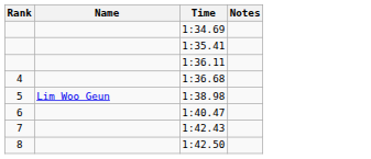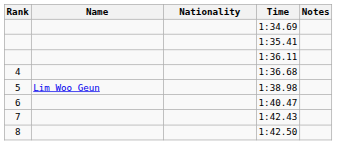 <table class="wikitable sortable" style="text-align:center">
 <tr>
 <th>Rank</th>
 <th style="width:180px">Name</th>
+<th style="width:125px">Nationality</th>
 <th>Time</th>
 <th>Notes</th>
 </tr>
 <tr>
 <td></td>
+<td style="text-align:left;"></td>
 <td style="text-align:left;"></td>
 <td>1:34.69</td>
 <td></td>
 </tr>
 <tr>
 <td></td>
 <td style="text-align:left;"></td>
+<td style="text-align:left;"></td>
 <td>1:35.41</td>
 <td></td>
 </tr>
 <tr>
 <td></td>
+<td style="text-align:left;"></td>
 <td style="text-align:left;"></td>
 <td>1:36.11</td>
 <td></td>
 </tr>
 <tr>
 <td>4</td>
 <td style="text-align:left;"></td>
+<td style="text-align:left;"></td>
 <td>1:36.68</td>
 <td></td>
 </tr>
 <tr>
 <td>5</td>
 <td style="text-align:left;"><a href='#'>Lim Woo Geun</a></td>
+<td style="text-align:left;"></td>
 <td>1:38.98</td>
 <td></td>
 </tr>
 <tr>
 <td>6</td>
+<td style="text-align:left;"></td>
 <td style="text-align:left;"></td>
 <td>1:40.47</td>
 <td></td>
 </tr>
 <tr>
 <td>7</td>
 <td style="text-align:left;"></td>
+<td style="text-align:left;"></td>
 <td>1:42.43</td>
 <td></td>
 </tr>
 <tr>
 <td>8</td>
 <td style="text-align:left;"></td>
+<td style="text-align:left;"></td>
 <td>1:42.50</td>
 <td></td>
 </tr>
 </table>
